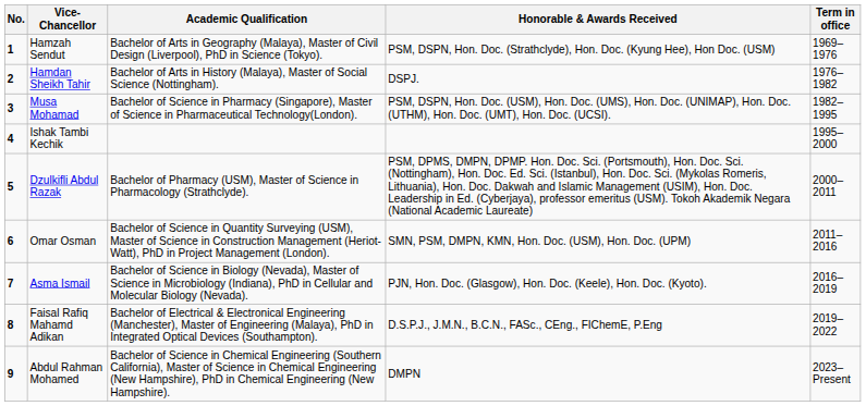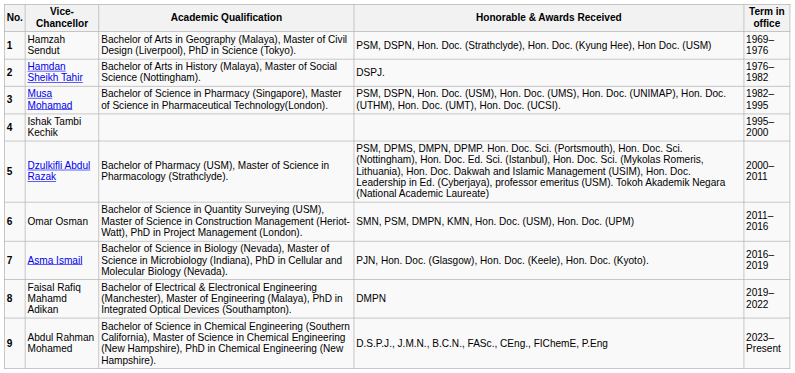 <table class="wikitable">
 <tr>
 <th>No.</th>
 <th>Vice-Chancellor</th>
 <th>Academic Qualification</th>
 <th>Honorable & Awards Received</th>
 <th>Term in office</th>
 </tr>
 <tr>
 <td><strong>1</strong></td>
 <td>Hamzah Sendut</td>
 <td>Bachelor of Arts in Geography (Malaya), Master of Civil Design (Liverpool), PhD in Science (Tokyo).</td>
 <td>PSM, DSPN, Hon. Doc. (Strathclyde), Hon. Doc. (Kyung Hee), Hon Doc. (USM)</td>
 <td>1969–1976</td>
 </tr>
 <tr>
 <td><strong>2</strong></td>
 <td><a href='#'>Hamdan Sheikh Tahir</a></td>
 <td>Bachelor of Arts in History (Malaya), Master of Social Science (Nottingham).</td>
 <td>DSPJ.</td>
 <td>1976–1982</td>
 </tr>
 <tr>
 <td><strong>3</strong></td>
 <td><a href='#'>Musa Mohamad</a></td>
 <td>Bachelor of Science in Pharmacy (Singapore), Master of Science in Pharmaceutical Technology(London).</td>
 <td>PSM, DSPN, Hon. Doc. (USM), Hon. Doc. (UMS), Hon. Doc. (UNIMAP), Hon. Doc. (UTHM), Hon. Doc. (UMT), Hon. Doc. (UCSI).</td>
 <td>1982–1995</td>
 </tr>
 <tr>
 <td><strong>4</strong></td>
 <td>Ishak Tambi Kechik</td>
 <td></td>
 <td></td>
 <td>1995–2000</td>
 </tr>
 <tr>
 <td><strong>5</strong></td>
 <td><a href='#'>Dzulkifli Abdul Razak</a></td>
 <td>Bachelor of Pharmacy (USM), Master of Science in Pharmacology (Strathclyde).</td>
 <td>PSM, DPMS, DMPN, DPMP. Hon. Doc. Sci. (Portsmouth), Hon. Doc. Sci. (Nottingham), Hon. Doc. Ed. Sci. (Istanbul), Hon. Doc. Sci. (Mykolas Romeris, Lithuania), Hon. Doc. Dakwah and Islamic Management (USIM), Hon. Doc. Leadership in Ed. (Cyberjaya), professor emeritus (USM). Tokoh Akademik Negara (National Academic Laureate)</td>
 <td>2000–2011</td>
 </tr>
 <tr>
 <td><strong>6</strong></td>
 <td>Omar Osman</td>
 <td>Bachelor of Science in Quantity Surveying (USM), Master of Science in Construction Management (Heriot-Watt), PhD in Project Management (London).</td>
 <td>SMN, PSM, DMPN, KMN, Hon. Doc. (USM), Hon. Doc. (UPM)</td>
 <td>2011–2016</td>
 </tr>
 <tr>
 <td><strong>7</strong></td>
 <td><a href='#'>Asma Ismail</a></td>
 <td>Bachelor of Science in Biology (Nevada), Master of Science in Microbiology (Indiana), PhD in Cellular and Molecular Biology (Nevada).</td>
 <td>PJN, Hon. Doc. (Glasgow), Hon. Doc. (Keele), Hon. Doc. (Kyoto).</td>
 <td>2016–2019</td>
 </tr>
 <tr>
 <td><strong>8</strong></td>
 <td>Faisal Rafiq Mahamd Adikan</td>
 <td>Bachelor of Electrical & Electronical Engineering (Manchester), Master of Engineering (Malaya), PhD in Integrated Optical Devices (Southampton).</td>
-<td>D.S.P.J., J.M.N., B.C.N., FASc., CEng., FIChemE, P.Eng</td>
+<td>DMPN</td>
 <td>2019–2022</td>
 </tr>
 <tr>
 <td><strong>9</strong></td>
 <td>Abdul Rahman Mohamed</td>
 <td>Bachelor of Science in Chemical Engineering (Southern California), Master of Science in Chemical Engineering (New Hampshire), PhD in Chemical Engineering (New Hampshire).</td>
-<td>DMPN</td>
+<td>D.S.P.J., J.M.N., B.C.N., FASc., CEng., FIChemE, P.Eng</td>
 <td>2023–Present</td>
 </tr>
 </table>
